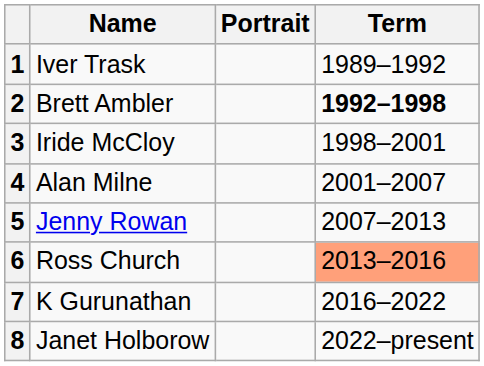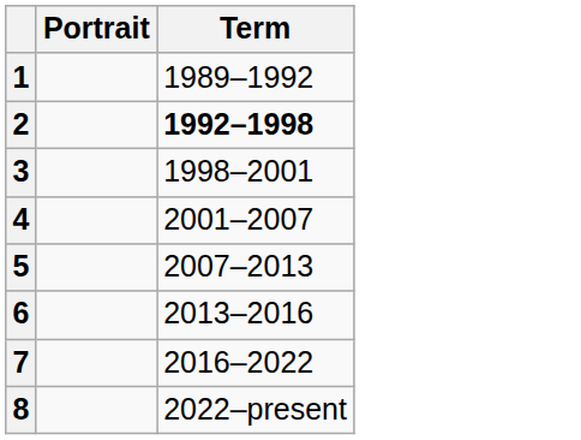 <table class="wikitable">
 <tr>
 <th></th>
-<th>Name</th>
 <th>Portrait</th>
 <th>Term</th>
 </tr>
 <tr>
 <th>1</th>
-<td>Iver Trask</td>
 <td></td>
 <td>1989–1992</td>
 </tr>
 <tr>
 <th>2</th>
-<td>Brett Ambler</td>
 <td></td>
 <td><strong>1992–1998</strong></td>
 </tr>
 <tr>
 <th>3</th>
-<td>Iride McCloy</td>
 <td></td>
 <td>1998–2001</td>
 </tr>
 <tr>
 <th>4</th>
-<td>Alan Milne</td>
 <td></td>
 <td>2001–2007</td>
 </tr>
 <tr>
 <th>5</th>
-<td><a href='#'>Jenny Rowan</a></td>
 <td></td>
 <td>2007–2013</td>
 </tr>
 <tr>
 <th>6</th>
-<td>Ross Church</td>
 <td></td>
-<td style="background: lightsalmon;">2013–2016</td>
+<td>2013–2016</td>
 </tr>
 <tr>
 <th>7</th>
-<td>K Gurunathan</td>
 <td></td>
 <td>2016–2022</td>
 </tr>
 <tr>
 <th>8</th>
-<td>Janet Holborow</td>
 <td></td>
 <td>2022–present</td>
 </tr>
 </table>
